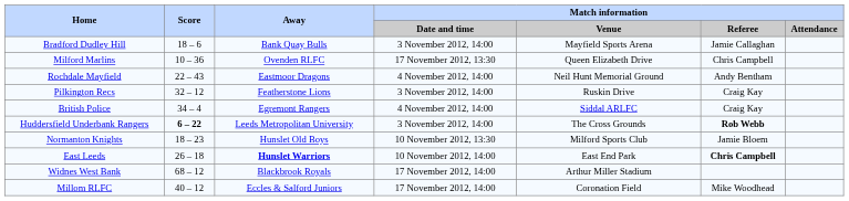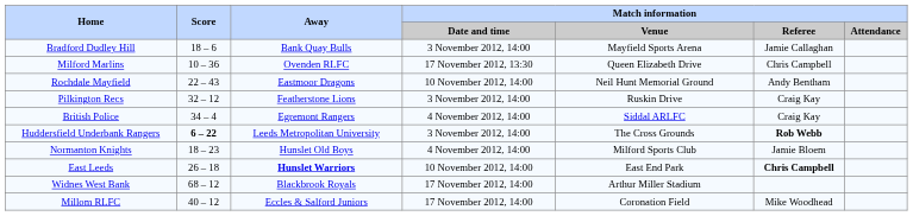 <table border=1 style="border-collapse:collapse; font-size:90%; text-align:center;" cellpadding=3 cellspacing=0 width=100%>
 <tr bgcolor=#C1D8FF>
 <th rowspan=2 width=19%>Home</th>
 <th rowspan=2 width=6%>Score</th>
 <th rowspan=2 width=19%>Away</th>
 <th colspan=6>Match information</th>
 </tr>
 <tr bgcolor=#CCCCCC>
 <th width=17%>Date and time</th>
 <th width=22%>Venue</th>
 <th width=10%>Referee</th>
 <th width=7%>Attendance</th>
 </tr>
 <tr bgcolor=#F5FAFF>
 <td><a href='#'>Bradford Dudley Hill</a></td>
 <td>18 – 6</td>
 <td><a href='#'>Bank Quay Bulls</a></td>
 <td>3 November 2012, 14:00</td>
 <td>Mayfield Sports Arena</td>
 <td>Jamie Callaghan</td>
 <td></td>
 </tr>
 <tr bgcolor=#F5FAFF>
 <td><a href='#'>Milford Marlins</a></td>
 <td>10 – 36</td>
 <td><a href='#'>Ovenden RLFC</a></td>
 <td>17 November 2012, 13:30</td>
 <td>Queen Elizabeth Drive</td>
 <td>Chris Campbell</td>
 <td></td>
 </tr>
 <tr bgcolor=#F5FAFF>
 <td><a href='#'>Rochdale Mayfield</a></td>
 <td>22 – 43</td>
 <td><a href='#'>Eastmoor Dragons</a></td>
-<td>4 November 2012, 14:00</td>
+<td>10 November 2012, 14:00</td>
 <td>Neil Hunt Memorial Ground</td>
 <td>Andy Bentham</td>
 <td></td>
 </tr>
 <tr bgcolor=#F5FAFF>
 <td><a href='#'>Pilkington Recs</a></td>
 <td>32 – 12</td>
 <td><a href='#'>Featherstone Lions</a></td>
 <td>3 November 2012, 14:00</td>
 <td>Ruskin Drive</td>
 <td>Craig Kay</td>
 <td></td>
 </tr>
 <tr bgcolor=#F5FAFF>
 <td><a href='#'>British Police</a></td>
 <td>34 – 4</td>
 <td><a href='#'>Egremont Rangers</a> </td>
 <td>4 November 2012, 14:00</td>
 <td><a href='#'>Siddal ARLFC</a></td>
 <td>Craig Kay</td>
 <td></td>
 </tr>
 <tr bgcolor=#F5FAFF>
 <td><a href='#'>Huddersfield Underbank Rangers</a></td>
 <td><strong>6 – 22</strong></td>
 <td><a href='#'>Leeds Metropolitan University</a></td>
 <td>3 November 2012, 14:00</td>
 <td>The Cross Grounds</td>
 <td><strong>Rob Webb</strong></td>
 <td></td>
 </tr>
 <tr bgcolor=#F5FAFF>
 <td><a href='#'>Normanton Knights</a></td>
 <td>18 – 23</td>
 <td><a href='#'>Hunslet Old Boys</a></td>
-<td>10 November 2012, 13:30</td>
+<td>4 November 2012, 14:00</td>
 <td>Milford Sports Club</td>
 <td>Jamie Bloem</td>
 <td></td>
 </tr>
 <tr bgcolor=#F5FAFF>
 <td><a href='#'>East Leeds</a></td>
 <td>26 – 18</td>
 <td><strong><a href='#'>Hunslet Warriors</a></strong></td>
 <td>10 November 2012, 14:00</td>
 <td>East End Park</td>
 <td><strong>Chris Campbell</strong></td>
 <td></td>
 </tr>
 <tr bgcolor=#F5FAFF>
 <td><a href='#'>Widnes West Bank</a></td>
 <td>68 – 12</td>
 <td><a href='#'>Blackbrook Royals</a></td>
 <td>17 November 2012, 14:00</td>
 <td>Arthur Miller Stadium</td>
 <td></td>
 <td></td>
 </tr>
 <tr bgcolor=#F5FAFF>
 <td><a href='#'>Millom RLFC</a></td>
 <td>40 – 12</td>
 <td><a href='#'>Eccles & Salford Juniors</a></td>
 <td>17 November 2012, 14:00</td>
 <td>Coronation Field</td>
 <td>Mike Woodhead</td>
 <td></td>
 </tr>
 </table>
